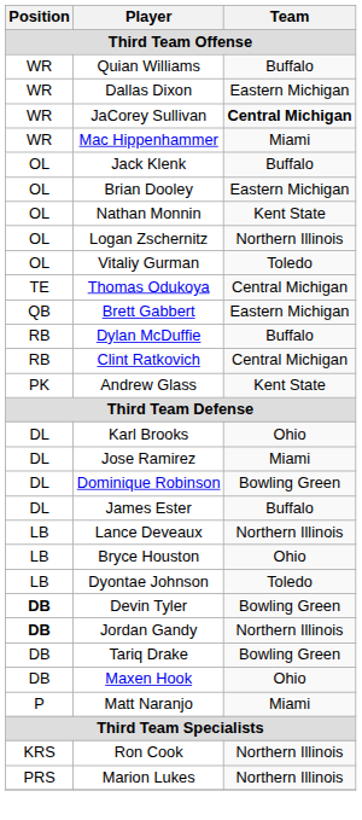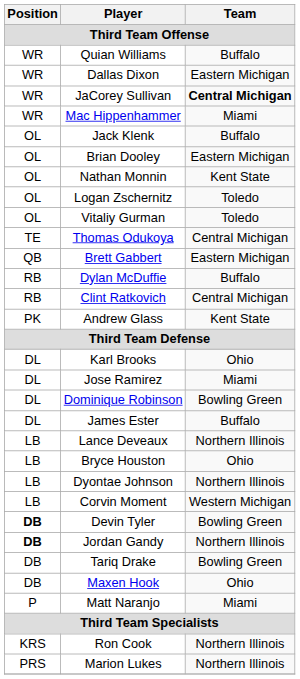 <table class="wikitable" border="0">
 <tr>
 <th>Position</th>
 <th>Player</th>
 <th>Team</th>
 </tr>
 <tr>
 <td colspan="3" style="text-align:center; background:#ddd;"><strong>Third Team Offense</strong></td>
 </tr>
 <tr style="text-align:center;">
 <td style="background:white">WR</td>
 <td style="background:white">Quian Williams</td>
 <td style=>Buffalo</td>
 </tr>
 <tr style="text-align:center;">
 <td style="background:white">WR</td>
 <td style="background:white">Dallas Dixon</td>
 <td style=>Eastern Michigan</td>
 </tr>
 <tr style="text-align:center;">
 <td style="background:white">WR</td>
 <td style="background:white">JaCorey Sullivan</td>
 <td style=><strong>Central Michigan</strong></td>
 </tr>
 <tr style="text-align:center;">
 <td style="background:white">WR</td>
 <td style="background:white"><a href='#'>Mac Hippenhammer</a></td>
 <td style=>Miami</td>
 </tr>
 <tr style="text-align:center;">
 <td style="background:white">OL</td>
 <td style="background:white">Jack Klenk</td>
 <td style=>Buffalo</td>
 </tr>
 <tr style="text-align:center;">
 <td style="background:white">OL</td>
 <td style="background:white">Brian Dooley</td>
 <td style=>Eastern Michigan</td>
 </tr>
 <tr style="text-align:center;">
 <td style="background:white">OL</td>
 <td style="background:white">Nathan Monnin</td>
 <td style=>Kent State</td>
 </tr>
 <tr style="text-align:center;">
 <td style="background:white">OL</td>
 <td style="background:white">Logan Zschernitz</td>
-<td style=>Northern Illinois</td>
+<td style=>Toledo</td>
 </tr>
 <tr style="text-align:center;">
 <td style="background:white">OL</td>
 <td style="background:white">Vitaliy Gurman</td>
 <td style=>Toledo</td>
 </tr>
 <tr style="text-align:center;">
 <td style="background:white">TE</td>
 <td style="background:white"><a href='#'>Thomas Odukoya</a></td>
 <td style=>Central Michigan</td>
 </tr>
 <tr style="text-align:center;">
 <td style="background:white">QB</td>
 <td style="background:white"><a href='#'>Brett Gabbert</a></td>
 <td style=>Eastern Michigan</td>
 </tr>
 <tr style="text-align:center;">
 <td style="background:white">RB</td>
 <td style="background:white"><a href='#'>Dylan McDuffie</a></td>
 <td style=>Buffalo</td>
 </tr>
 <tr style="text-align:center;">
 <td style="background:white">RB</td>
 <td style="background:white"><a href='#'>Clint Ratkovich</a></td>
 <td style=>Central Michigan</td>
 </tr>
 <tr style="text-align:center;">
 <td style="background:white">PK</td>
 <td style="background:white">Andrew Glass</td>
 <td style=>Kent State</td>
 </tr>
 <tr>
 <td colspan="3" style="text-align:center; background:#ddd;"><strong>Third Team Defense</strong></td>
 </tr>
 <tr style="text-align:center;">
 <td style="background:white">DL</td>
 <td style="background:white">Karl Brooks</td>
 <td style=>Ohio</td>
 </tr>
 <tr style="text-align:center;">
 <td style="background:white">DL</td>
 <td style="background:white">Jose Ramirez</td>
 <td style=>Miami</td>
 </tr>
 <tr style="text-align:center;">
 <td style="background:white">DL</td>
 <td style="background:white"><a href='#'>Dominique Robinson</a></td>
 <td style=>Bowling Green</td>
 </tr>
 <tr style="text-align:center;">
 <td style="background:white">DL</td>
 <td style="background:white">James Ester</td>
 <td style=>Buffalo</td>
 </tr>
 <tr style="text-align:center;">
 <td style="background:white">LB</td>
 <td style="background:white">Lance Deveaux</td>
 <td style=>Northern Illinois</td>
 </tr>
 <tr style="text-align:center;">
 <td style="background:white">LB</td>
 <td style="background:white">Bryce Houston</td>
 <td style=>Ohio</td>
 </tr>
 <tr style="text-align:center;">
 <td style="background:white">LB</td>
 <td style="background:white">Dyontae Johnson</td>
-<td style=>Toledo</td>
+<td style=>Northern Illinois</td>
+</tr>
+<tr style="text-align:center;">
+<td style="background:white">LB</td>
+<td style="background:white">Corvin Moment</td>
+<td style=>Western Michigan</td>
 </tr>
 <tr style="text-align:center;">
 <td style="background:white"><strong>DB</strong></td>
 <td style="background:white">Devin Tyler</td>
 <td style=>Bowling Green</td>
 </tr>
 <tr style="text-align:center;">
 <td style="background:white"><strong>DB</strong></td>
 <td style="background:white">Jordan Gandy</td>
 <td style=>Northern Illinois</td>
 </tr>
 <tr style="text-align:center;">
 <td style="background:white">DB</td>
 <td style="background:white">Tariq Drake</td>
 <td style=>Bowling Green</td>
 </tr>
 <tr style="text-align:center;">
 <td style="background:white">DB</td>
 <td style="background:white"><a href='#'>Maxen Hook</a></td>
 <td style=>Ohio</td>
 </tr>
 <tr style="text-align:center;">
 <td style="background:white">P</td>
 <td style="background:white">Matt Naranjo</td>
 <td style=>Miami</td>
 </tr>
 <tr>
 <td colspan="3" style="text-align:center; background:#ddd;"><strong>Third Team Specialists</strong></td>
 </tr>
 <tr style="text-align:center;">
 <td style="background:white">KRS</td>
 <td style="background:white">Ron Cook</td>
 <td style=>Northern Illinois</td>
 </tr>
 <tr style="text-align:center;">
 <td style="background:white">PRS</td>
 <td style="background:white">Marion Lukes</td>
 <td style=>Northern Illinois</td>
 </tr>
 <tr style="text-align:center;">
 </tr>
 </table>
